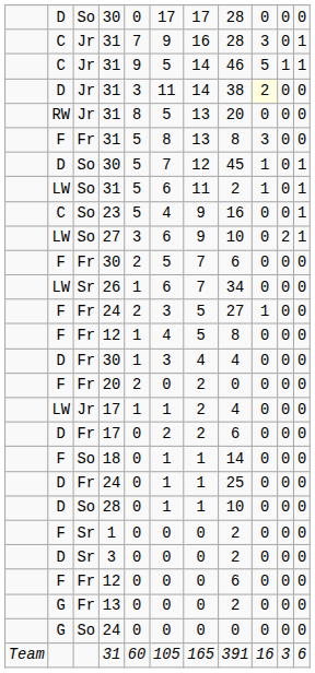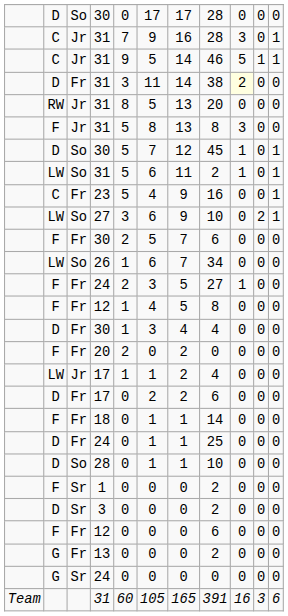 <table class="wikitable sortable" style="text-align:center">
 <tr>
 </tr>
 <tr>
 <td align=left></td>
 <td>D</td>
 <td>So</td>
 <td>30</td>
 <td>0</td>
 <td>17</td>
 <td>17</td>
 <td>28</td>
 <td>0</td>
 <td>0</td>
 <td>0</td>
 </tr>
 <tr>
 <td align=left></td>
 <td>C</td>
 <td>Jr</td>
 <td>31</td>
 <td>7</td>
 <td>9</td>
 <td>16</td>
 <td>28</td>
 <td>3</td>
 <td>0</td>
 <td>1</td>
 </tr>
 <tr>
 <td align=left></td>
 <td>C</td>
 <td>Jr</td>
 <td>31</td>
 <td>9</td>
 <td>5</td>
 <td>14</td>
 <td>46</td>
 <td>5</td>
 <td>1</td>
 <td>1</td>
 </tr>
 <tr>
 <td align=left></td>
 <td>D</td>
-<td>Jr</td>
+<td>Fr</td>
 <td>31</td>
 <td>3</td>
 <td>11</td>
 <td>14</td>
 <td>38</td>
 <td style="background: lightyellow;">2</td>
 <td>0</td>
 <td>0</td>
 </tr>
 <tr>
 <td align=left></td>
 <td>RW</td>
 <td>Jr</td>
 <td>31</td>
 <td>8</td>
 <td>5</td>
 <td>13</td>
 <td>20</td>
 <td>0</td>
 <td>0</td>
 <td>0</td>
 </tr>
 <tr>
 <td align=left></td>
 <td>F</td>
-<td>Fr</td>
+<td>Jr</td>
 <td>31</td>
 <td>5</td>
 <td>8</td>
 <td>13</td>
 <td>8</td>
 <td>3</td>
 <td>0</td>
 <td>0</td>
 </tr>
 <tr>
 <td align=left></td>
 <td>D</td>
 <td>So</td>
 <td>30</td>
 <td>5</td>
 <td>7</td>
 <td>12</td>
 <td>45</td>
 <td>1</td>
 <td>0</td>
 <td>1</td>
 </tr>
 <tr>
 <td align=left></td>
 <td>LW</td>
 <td>So</td>
 <td>31</td>
 <td>5</td>
 <td>6</td>
 <td>11</td>
 <td>2</td>
 <td>1</td>
 <td>0</td>
 <td>1</td>
 </tr>
 <tr>
 <td align=left></td>
 <td>C</td>
-<td>So</td>
+<td>Fr</td>
 <td>23</td>
 <td>5</td>
 <td>4</td>
 <td>9</td>
 <td>16</td>
 <td>0</td>
 <td>0</td>
 <td>1</td>
 </tr>
 <tr>
 <td align=left></td>
 <td>LW</td>
 <td>So</td>
 <td>27</td>
 <td>3</td>
 <td>6</td>
 <td>9</td>
 <td>10</td>
 <td>0</td>
 <td>2</td>
 <td>1</td>
 </tr>
 <tr>
 <td align=left></td>
 <td>F</td>
 <td>Fr</td>
 <td>30</td>
 <td>2</td>
 <td>5</td>
 <td>7</td>
 <td>6</td>
 <td>0</td>
 <td>0</td>
 <td>0</td>
 </tr>
 <tr>
 <td align=left></td>
 <td>LW</td>
-<td>Sr</td>
+<td>So</td>
 <td>26</td>
 <td>1</td>
 <td>6</td>
 <td>7</td>
 <td>34</td>
 <td>0</td>
 <td>0</td>
 <td>0</td>
 </tr>
 <tr>
 <td align=left></td>
 <td>F</td>
 <td>Fr</td>
 <td>24</td>
 <td>2</td>
 <td>3</td>
 <td>5</td>
 <td>27</td>
 <td>1</td>
 <td>0</td>
 <td>0</td>
 </tr>
 <tr>
 <td align=left></td>
 <td>F</td>
 <td>Fr</td>
 <td>12</td>
 <td>1</td>
 <td>4</td>
 <td>5</td>
 <td>8</td>
 <td>0</td>
 <td>0</td>
 <td>0</td>
 </tr>
 <tr>
 <td align=left></td>
 <td>D</td>
 <td>Fr</td>
 <td>30</td>
 <td>1</td>
 <td>3</td>
 <td>4</td>
 <td>4</td>
 <td>0</td>
 <td>0</td>
 <td>0</td>
 </tr>
 <tr>
 <td align=left></td>
 <td>F</td>
 <td>Fr</td>
 <td>20</td>
 <td>2</td>
 <td>0</td>
 <td>2</td>
 <td>0</td>
 <td>0</td>
 <td>0</td>
 <td>0</td>
 </tr>
 <tr>
 <td align=left></td>
 <td>LW</td>
 <td>Jr</td>
 <td>17</td>
 <td>1</td>
 <td>1</td>
 <td>2</td>
 <td>4</td>
 <td>0</td>
 <td>0</td>
 <td>0</td>
 </tr>
 <tr>
 <td align=left></td>
 <td>D</td>
 <td>Fr</td>
 <td>17</td>
 <td>0</td>
 <td>2</td>
 <td>2</td>
 <td>6</td>
 <td>0</td>
 <td>0</td>
 <td>0</td>
 </tr>
 <tr>
 <td align=left></td>
 <td>F</td>
-<td>So</td>
+<td>Fr</td>
 <td>18</td>
 <td>0</td>
 <td>1</td>
 <td>1</td>
 <td>14</td>
 <td>0</td>
 <td>0</td>
 <td>0</td>
 </tr>
 <tr>
 <td align=left></td>
 <td>D</td>
 <td>Fr</td>
 <td>24</td>
 <td>0</td>
 <td>1</td>
 <td>1</td>
 <td>25</td>
 <td>0</td>
 <td>0</td>
 <td>0</td>
 </tr>
 <tr>
 <td align=left></td>
 <td>D</td>
 <td>So</td>
 <td>28</td>
 <td>0</td>
 <td>1</td>
 <td>1</td>
 <td>10</td>
 <td>0</td>
 <td>0</td>
 <td>0</td>
 </tr>
 <tr>
 <td align=left></td>
 <td>F</td>
 <td>Sr</td>
 <td>1</td>
 <td>0</td>
 <td>0</td>
 <td>0</td>
 <td>2</td>
 <td>0</td>
 <td>0</td>
 <td>0</td>
 </tr>
 <tr>
 <td align=left></td>
 <td>D</td>
 <td>Sr</td>
 <td>3</td>
 <td>0</td>
 <td>0</td>
 <td>0</td>
 <td>2</td>
 <td>0</td>
 <td>0</td>
 <td>0</td>
 </tr>
 <tr>
 <td align=left></td>
 <td>F</td>
 <td>Fr</td>
 <td>12</td>
 <td>0</td>
 <td>0</td>
 <td>0</td>
 <td>6</td>
 <td>0</td>
 <td>0</td>
 <td>0</td>
 </tr>
 <tr>
 <td align=left></td>
 <td>G</td>
 <td>Fr</td>
 <td>13</td>
 <td>0</td>
 <td>0</td>
 <td>0</td>
 <td>2</td>
 <td>0</td>
 <td>0</td>
 <td>0</td>
 </tr>
 <tr>
 <td align=left></td>
 <td>G</td>
-<td>So</td>
+<td>Sr</td>
 <td>24</td>
 <td>0</td>
 <td>0</td>
 <td>0</td>
 <td>0</td>
 <td>0</td>
 <td>0</td>
 <td>0</td>
 </tr>
 <tr class="sortbottom">
 <td align=left><em>Team</em></td>
 <td></td>
 <td></td>
 <td><em>31</em></td>
 <td><em>60</em></td>
 <td><em>105</em></td>
 <td><em>165</em></td>
 <td><em>391</em></td>
 <td><em>16</em></td>
 <td><em>3</em></td>
 <td><em>6</em></td>
 </tr>
 </table>
